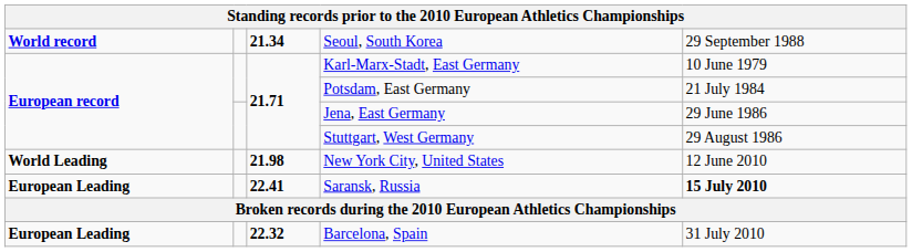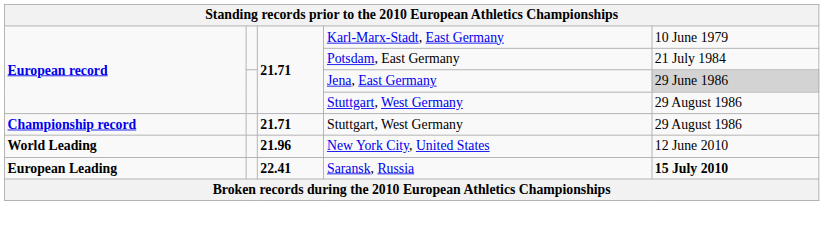 <table class="wikitable" width=75%>
 <tr>
 <th colspan="5">Standing records prior to the 2010 European Athletics Championships</th>
-</tr>
-<tr>
-<td><strong><a href='#'>World record</a></strong></td>
-<td></td>
-<td><strong>21.34</strong></td>
-<td><a href='#'>Seoul</a>, <a href='#'>South Korea</a></td>
-<td>29 September 1988</td>
 </tr>
 <tr>
 <td rowspan=4><strong><a href='#'>European record</a></strong></td>
 <td rowspan=2></td>
 <td rowspan=4><strong>21.71</strong></td>
 <td><a href='#'>Karl-Marx-Stadt</a>, <a href='#'>East Germany</a></td>
 <td>10 June 1979</td>
 </tr>
 <tr>
 <td><a href='#'>Potsdam</a>, East Germany</td>
 <td>21 July 1984</td>
 </tr>
 <tr>
 <td rowspan=2></td>
 <td><a href='#'>Jena</a>, <a href='#'>East Germany</a></td>
-<td>29 June 1986</td>
+<td style="background: lightgrey;">29 June 1986</td>
 </tr>
 <tr>
 <td><a href='#'>Stuttgart</a>, <a href='#'>West Germany</a></td>
 <td>29 August 1986</td>
 </tr>
 <tr>
+<td><strong><a href='#'>Championship record</a></strong></td>
+<td></td>
+<td><strong>21.71</strong></td>
+<td>Stuttgart, West Germany</td>
+<td>29 August 1986</td>
+</tr>
+<tr>
 <td><strong>World Leading</strong></td>
 <td></td>
-<td><strong>21.98</strong></td>
+<td><strong>21.96</strong></td>
 <td><a href='#'>New York City</a>, <a href='#'>United States</a></td>
 <td>12 June 2010</td>
 </tr>
 <tr>
 <td><strong>European Leading</strong></td>
 <td></td>
 <td><strong>22.41</strong></td>
 <td><a href='#'>Saransk</a>, <a href='#'>Russia</a></td>
 <td><strong>15 July 2010</strong></td>
 </tr>
 <tr>
 <th colspan="5">Broken records during the 2010 European Athletics Championships</th>
 </tr>
-<tr>
-<td><strong>European Leading</strong></td>
-<td></td>
-<td><strong>22.32</strong></td>
-<td><a href='#'>Barcelona</a>, <a href='#'>Spain</a></td>
-<td>31 July 2010</td>
-</tr>
 </table>
